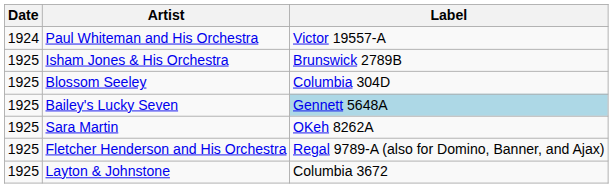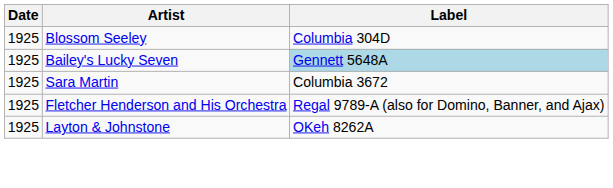 <table class="wikitable">
 <tr>
 <th>Date</th>
 <th>Artist</th>
 <th>Label</th>
-</tr>
-<tr>
-<td>1924</td>
-<td><a href='#'>Paul Whiteman and His Orchestra</a></td>
-<td><a href='#'>Victor</a> 19557-A</td>
-</tr>
-<tr>
-<td>1925</td>
-<td><a href='#'>Isham Jones & His Orchestra</a></td>
-<td><a href='#'>Brunswick</a> 2789B</td>
 </tr>
 <tr>
 <td>1925</td>
 <td><a href='#'>Blossom Seeley</a></td>
 <td><a href='#'>Columbia</a> 304D</td>
 </tr>
 <tr>
 <td>1925</td>
 <td><a href='#'>Bailey's Lucky Seven</a></td>
 <td style="background: lightblue;"><a href='#'>Gennett</a> 5648A</td>
 </tr>
 <tr>
 <td>1925</td>
 <td><a href='#'>Sara Martin</a></td>
-<td><a href='#'>OKeh</a> 8262A</td>
+<td>Columbia 3672</td>
 </tr>
 <tr>
 <td>1925</td>
 <td><a href='#'>Fletcher Henderson and His Orchestra</a></td>
 <td><a href='#'>Regal</a> 9789-A (also for Domino, Banner, and Ajax)</td>
 </tr>
 <tr>
 <td>1925</td>
 <td><a href='#'>Layton & Johnstone</a></td>
-<td>Columbia 3672</td>
+<td><a href='#'>OKeh</a> 8262A</td>
 </tr>
 </table>
